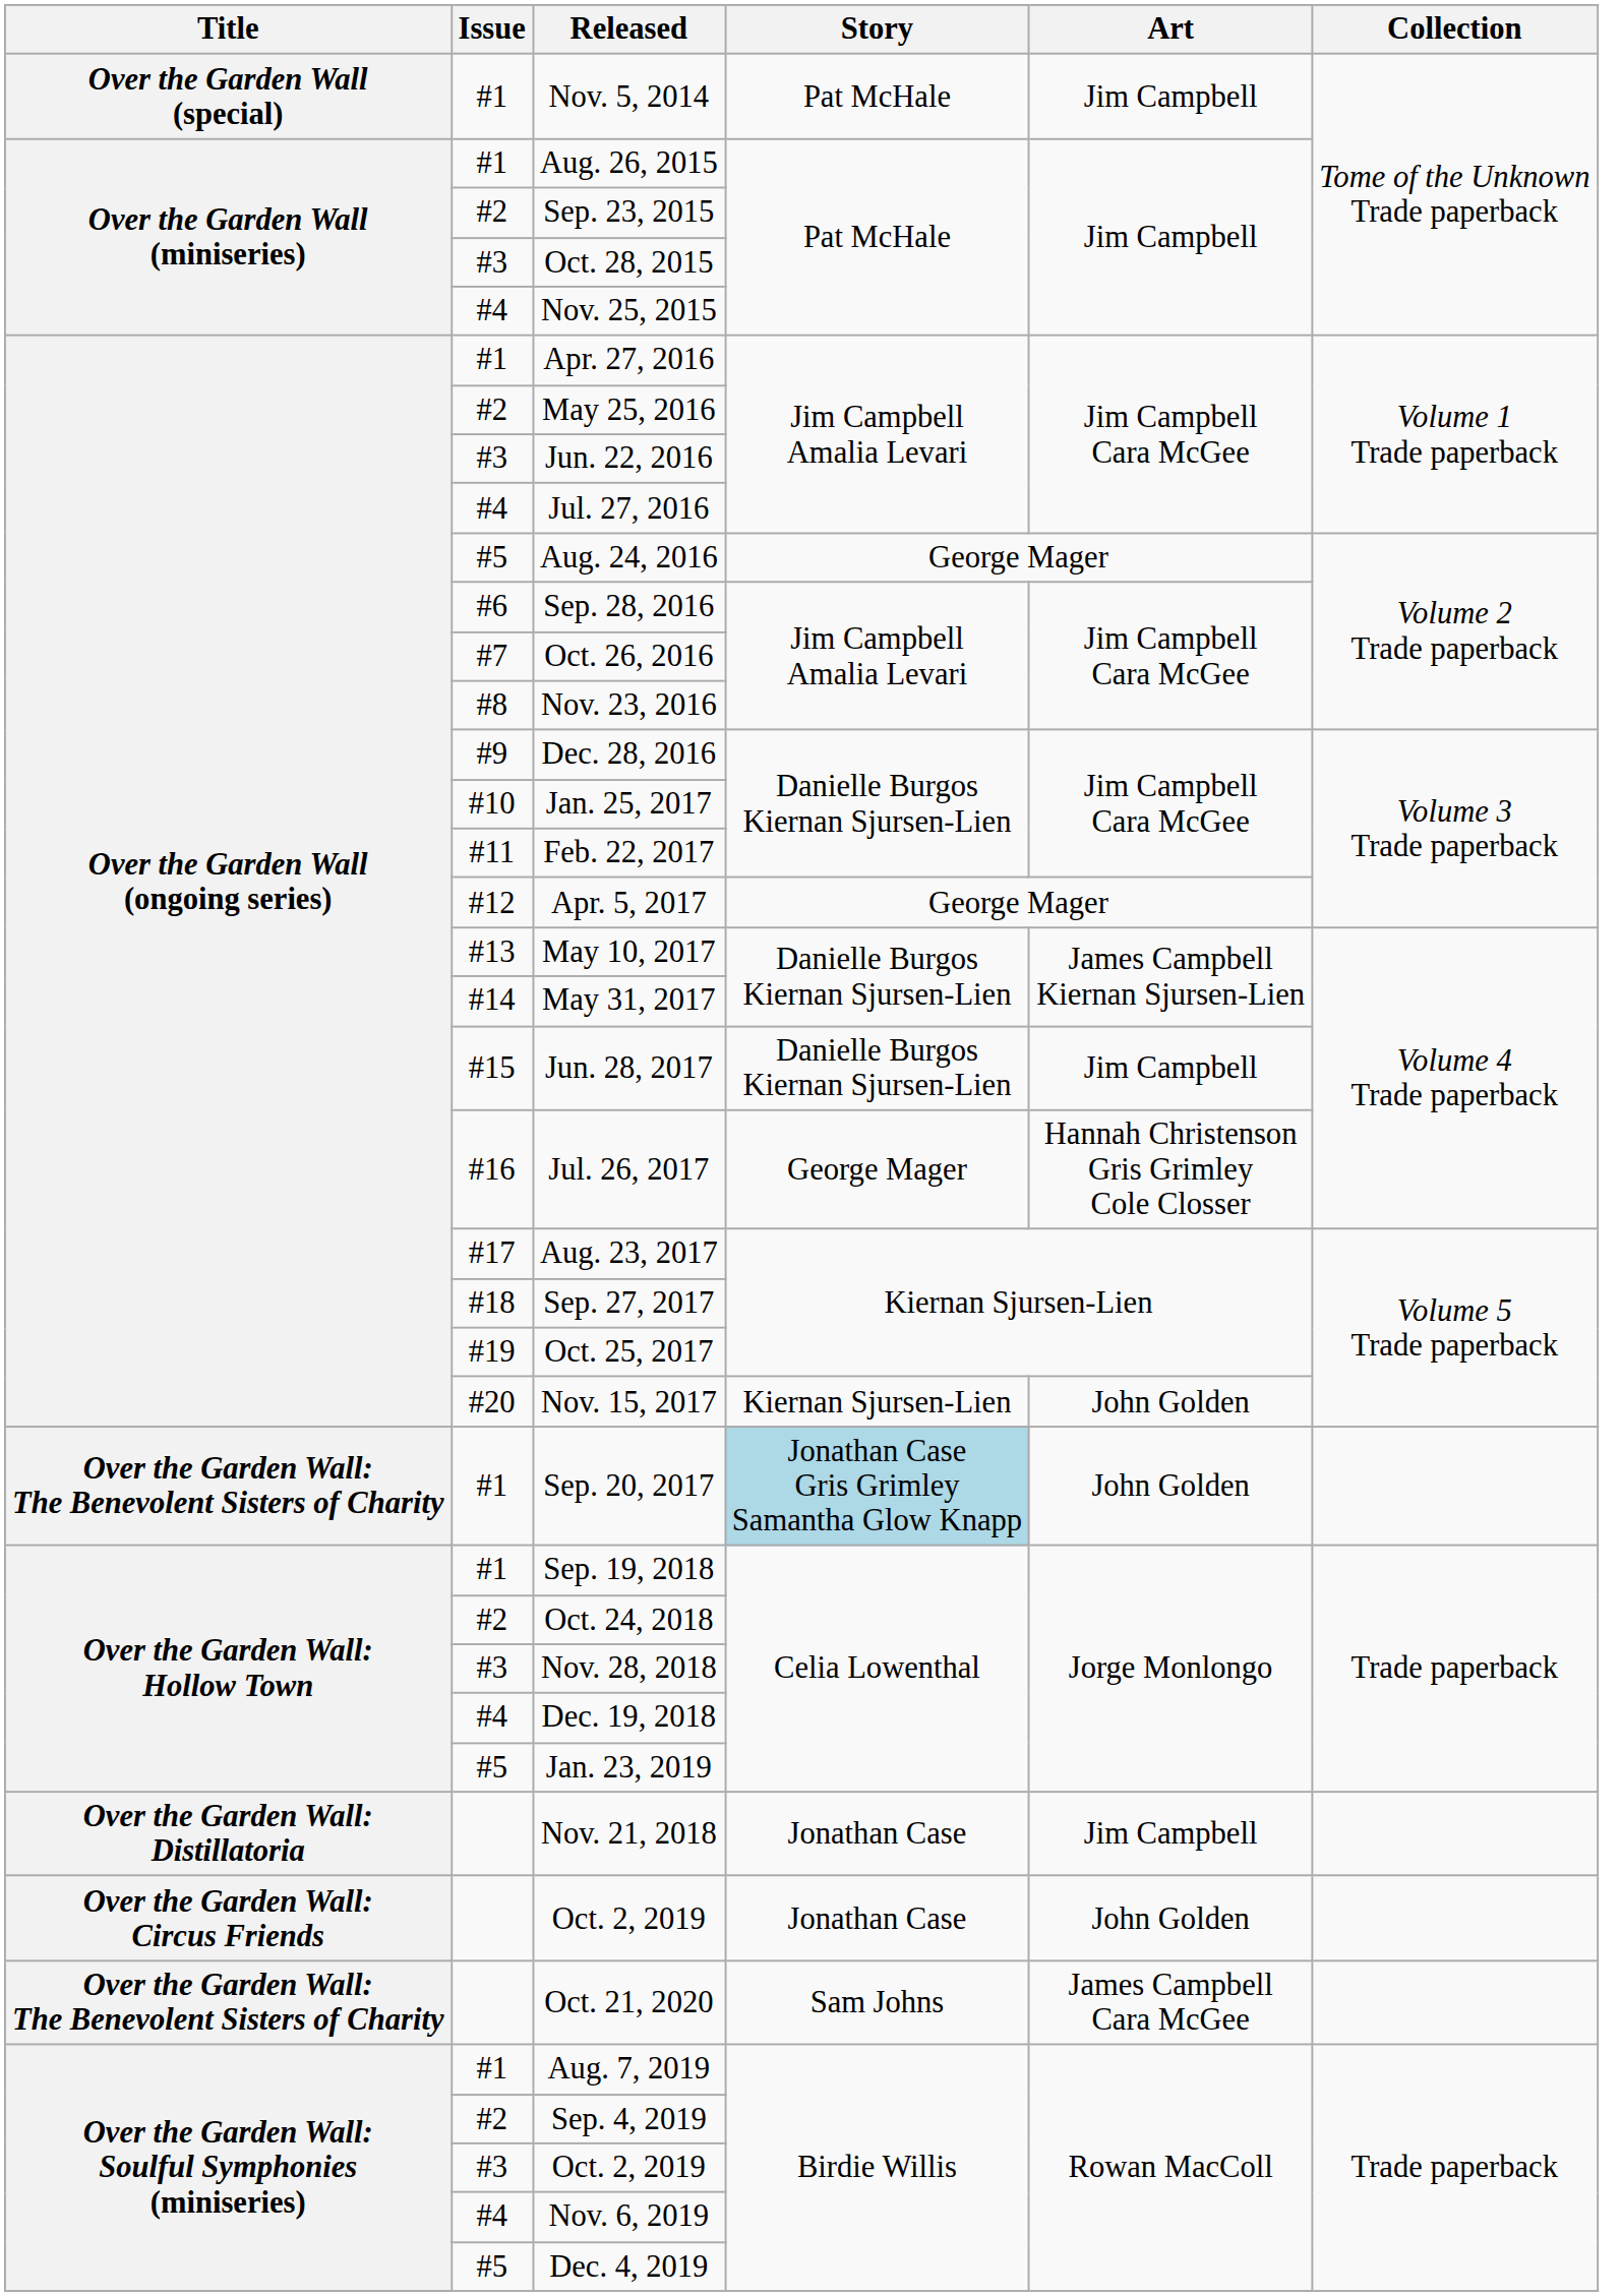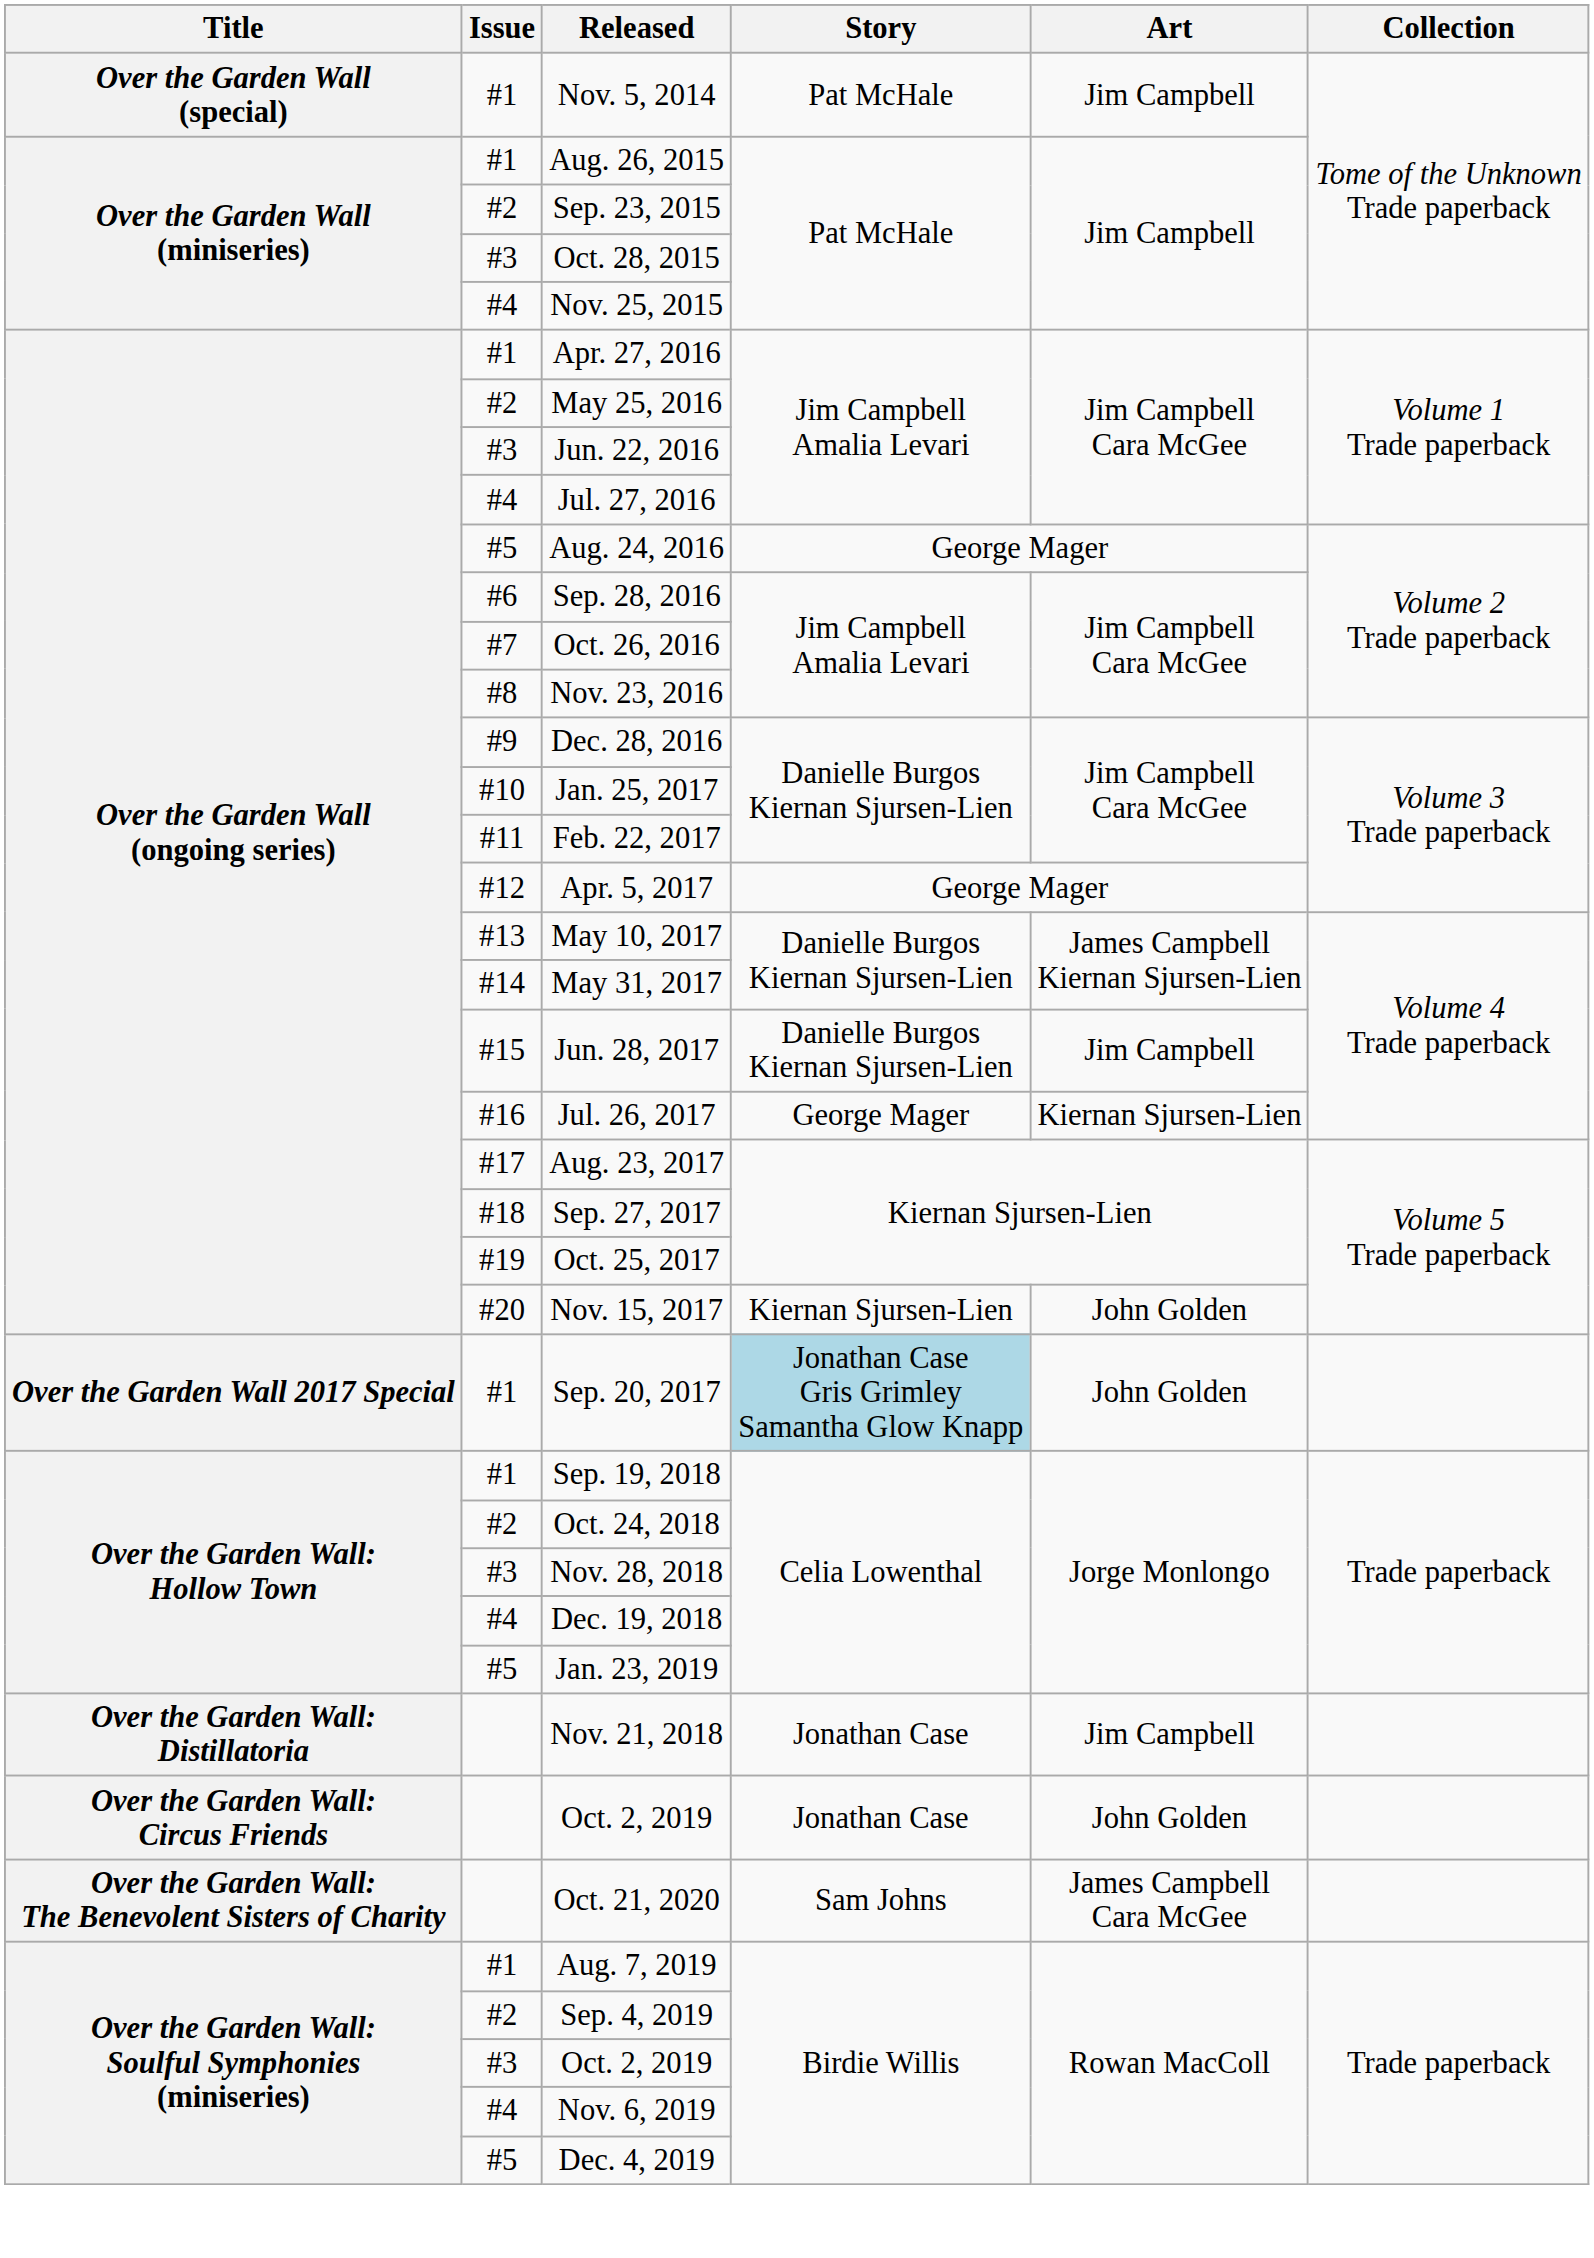 <table class="wikitable plainrowheaders" style="text-align: center">
 <tr>
 <th scope="col">Title</th>
 <th scope="col">Issue</th>
 <th scope="col">Released</th>
 <th scope="col">Story</th>
 <th scope="col">Art</th>
 <th scope="col">Collection</th>
 </tr>
 <tr>
 <th scope="row"><em>Over the Garden Wall</em><br>(special)</th>
 <td>#1</td>
 <td>Nov. 5, 2014</td>
 <td>Pat McHale</td>
 <td>Jim Campbell</td>
 <td rowspan=5><em>Tome of the Unknown</em><br>Trade paperback<br></td>
 </tr>
 <tr>
 <th scope="row" rowspan=4><em>Over the Garden Wall</em><br>(miniseries)</th>
 <td>#1</td>
 <td>Aug. 26, 2015</td>
 <td rowspan=4>Pat McHale</td>
 <td rowspan=4>Jim Campbell</td>
 </tr>
 <tr>
 <td>#2</td>
 <td>Sep. 23, 2015</td>
 </tr>
 <tr>
 <td>#3</td>
 <td>Oct. 28, 2015</td>
 </tr>
 <tr>
 <td>#4</td>
 <td>Nov. 25, 2015</td>
 </tr>
 <tr>
 <th scope="row" rowspan=20><em>Over the Garden Wall</em><br>(ongoing series)</th>
 <td>#1</td>
 <td>Apr. 27, 2016</td>
 <td rowspan=4>Jim Campbell<br>Amalia Levari</td>
 <td rowspan=4>Jim Campbell<br>Cara McGee</td>
 <td rowspan=4><em>Volume 1</em><br>Trade paperback<br></td>
 </tr>
 <tr>
 <td>#2</td>
 <td>May 25, 2016</td>
 </tr>
 <tr>
 <td>#3</td>
 <td>Jun. 22, 2016</td>
 </tr>
 <tr>
 <td>#4</td>
 <td>Jul. 27, 2016</td>
 </tr>
 <tr>
 <td>#5</td>
 <td>Aug. 24, 2016</td>
 <td colspan=2>George Mager</td>
 <td rowspan=4><em>Volume 2</em><br>Trade paperback<br></td>
 </tr>
 <tr>
 <td>#6</td>
 <td>Sep. 28, 2016</td>
 <td rowspan=3>Jim Campbell<br>Amalia Levari</td>
 <td rowspan=3>Jim Campbell<br>Cara McGee</td>
 </tr>
 <tr>
 <td>#7</td>
 <td>Oct. 26, 2016</td>
 </tr>
 <tr>
 <td>#8</td>
 <td>Nov. 23, 2016</td>
 </tr>
 <tr>
 <td>#9</td>
 <td>Dec. 28, 2016</td>
 <td rowspan=3>Danielle Burgos<br>Kiernan Sjursen-Lien</td>
 <td rowspan=3>Jim Campbell<br>Cara McGee</td>
 <td rowspan=4><em>Volume 3</em><br>Trade paperback<br></td>
 </tr>
 <tr>
 <td>#10</td>
 <td>Jan. 25, 2017</td>
 </tr>
 <tr>
 <td>#11</td>
 <td>Feb. 22, 2017</td>
 </tr>
 <tr>
 <td>#12</td>
 <td>Apr. 5, 2017</td>
 <td colspan=2>George Mager</td>
 </tr>
 <tr>
 <td>#13</td>
 <td>May 10, 2017</td>
 <td rowspan=2>Danielle Burgos<br>Kiernan Sjursen-Lien</td>
 <td rowspan=2>James Campbell<br>Kiernan Sjursen-Lien</td>
 <td rowspan=4><em>Volume 4</em><br>Trade paperback<br></td>
 </tr>
 <tr>
 <td>#14</td>
 <td>May 31, 2017</td>
 </tr>
 <tr>
 <td>#15</td>
 <td>Jun. 28, 2017</td>
 <td>Danielle Burgos<br>Kiernan Sjursen-Lien</td>
 <td>Jim Campbell</td>
 </tr>
 <tr>
 <td>#16</td>
 <td>Jul. 26, 2017</td>
 <td>George Mager</td>
-<td>Hannah Christenson<br>Gris Grimley<br>Cole Closser</td>
+<td>Kiernan Sjursen-Lien</td>
 </tr>
 <tr>
 <td>#17</td>
 <td>Aug. 23, 2017</td>
 <td colspan=2 rowspan=3>Kiernan Sjursen-Lien</td>
 <td rowspan=4><em>Volume 5</em><br>Trade paperback<br></td>
 </tr>
 <tr>
 <td>#18</td>
 <td>Sep. 27, 2017</td>
 </tr>
 <tr>
 <td>#19</td>
 <td>Oct. 25, 2017</td>
 </tr>
 <tr>
 <td>#20</td>
 <td>Nov. 15, 2017</td>
 <td>Kiernan Sjursen-Lien</td>
 <td>John Golden</td>
 </tr>
 <tr>
-<th scope="row"><em>Over the Garden Wall:<br>The Benevolent Sisters of Charity</em></th>
+<th scope="row"><em>Over the Garden Wall 2017 Special</em></th>
 <td>#1</td>
 <td>Sep. 20, 2017</td>
 <td style="background: lightblue;">Jonathan Case<br>Gris Grimley<br>Samantha Glow Knapp</td>
 <td>John Golden</td>
 <td></td>
 </tr>
 <tr>
 <th scope="row" rowspan=5><em>Over the Garden Wall:<br>Hollow Town</em></th>
 <td>#1</td>
 <td>Sep. 19, 2018</td>
 <td rowspan=5>Celia Lowenthal</td>
 <td rowspan=5>Jorge Monlongo</td>
 <td rowspan=5>Trade paperback<br></td>
 </tr>
 <tr>
 <td>#2</td>
 <td>Oct. 24, 2018</td>
 </tr>
 <tr>
 <td>#3</td>
 <td>Nov. 28, 2018</td>
 </tr>
 <tr>
 <td>#4</td>
 <td>Dec. 19, 2018</td>
 </tr>
 <tr>
 <td>#5</td>
 <td>Jan. 23, 2019</td>
 </tr>
 <tr>
 <th scope="row"><em>Over the Garden Wall:<br>Distillatoria</em></th>
 <td></td>
 <td>Nov. 21, 2018</td>
 <td>Jonathan Case</td>
 <td>Jim Campbell</td>
 <td></td>
 </tr>
 <tr>
 <th scope="row"><em>Over the Garden Wall:<br>Circus Friends</em></th>
 <td></td>
 <td>Oct. 2, 2019</td>
 <td>Jonathan Case</td>
 <td>John Golden</td>
 <td></td>
 </tr>
 <tr>
 <th scope="row"><em>Over the Garden Wall:<br>The Benevolent Sisters of Charity</em></th>
 <td></td>
 <td>Oct. 21, 2020</td>
 <td>Sam Johns</td>
 <td>James Campbell<br>Cara McGee</td>
 <td></td>
 </tr>
 <tr>
 <th scope="row" rowspan=5><em>Over the Garden Wall:<br>Soulful Symphonies</em><br>(miniseries)</th>
 <td>#1</td>
 <td>Aug. 7, 2019</td>
 <td rowspan=5>Birdie Willis</td>
 <td rowspan=5>Rowan MacColl</td>
 <td rowspan=5>Trade paperback<br></td>
 </tr>
 <tr>
 <td>#2</td>
 <td>Sep. 4, 2019</td>
 </tr>
 <tr>
 <td>#3</td>
 <td>Oct. 2, 2019</td>
 </tr>
 <tr>
 <td>#4</td>
 <td>Nov. 6, 2019</td>
 </tr>
 <tr>
 <td>#5</td>
 <td>Dec. 4, 2019</td>
 </tr>
 </table>
